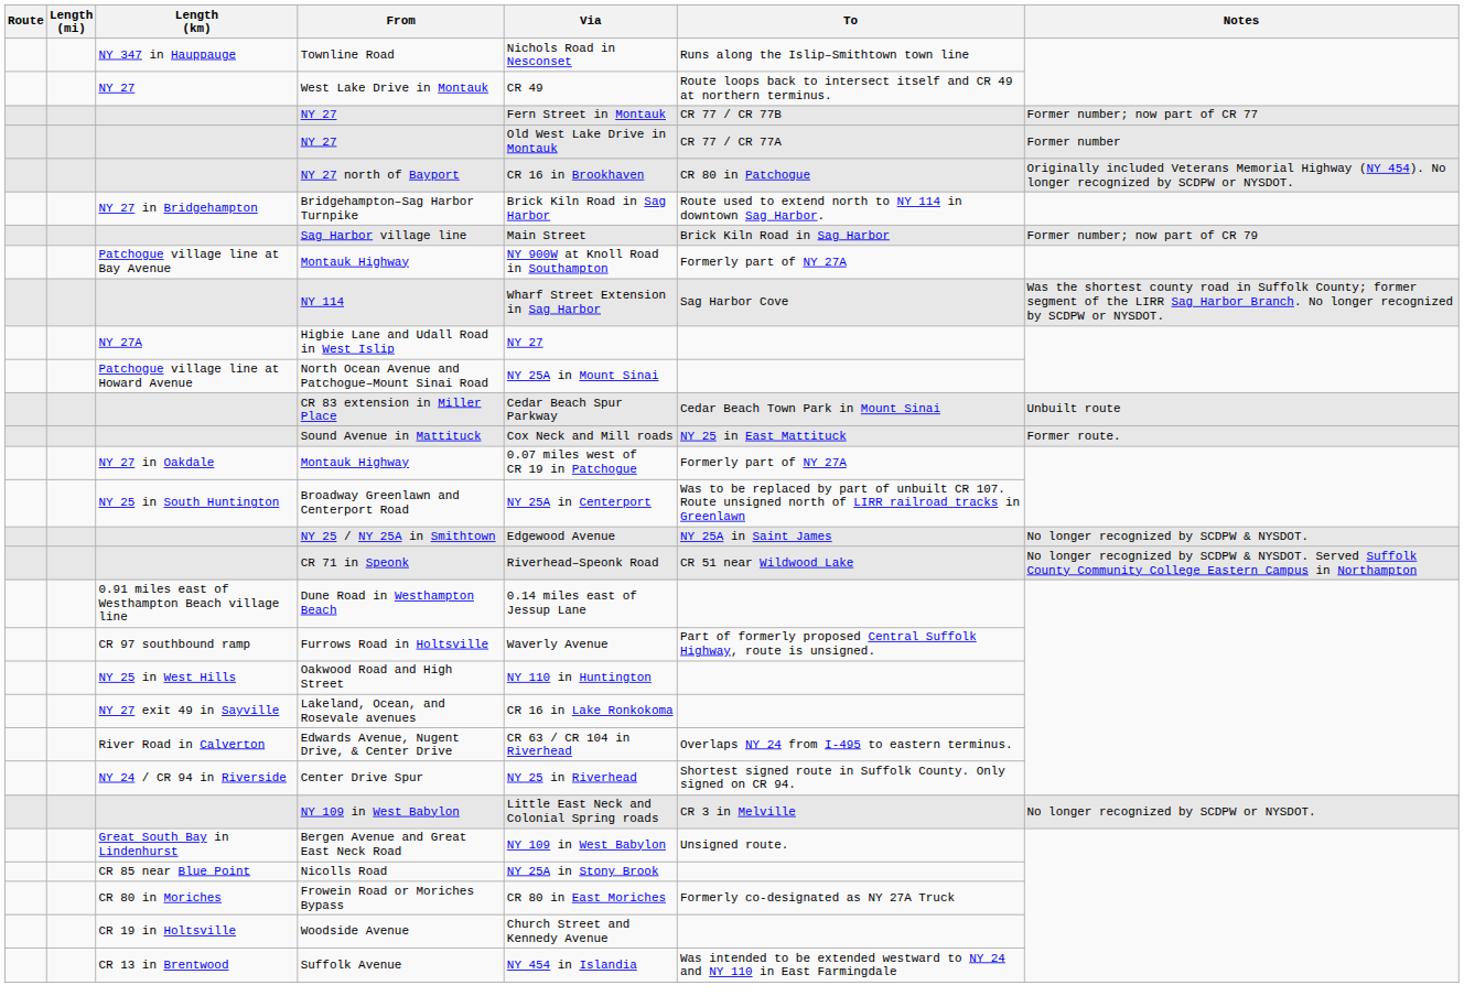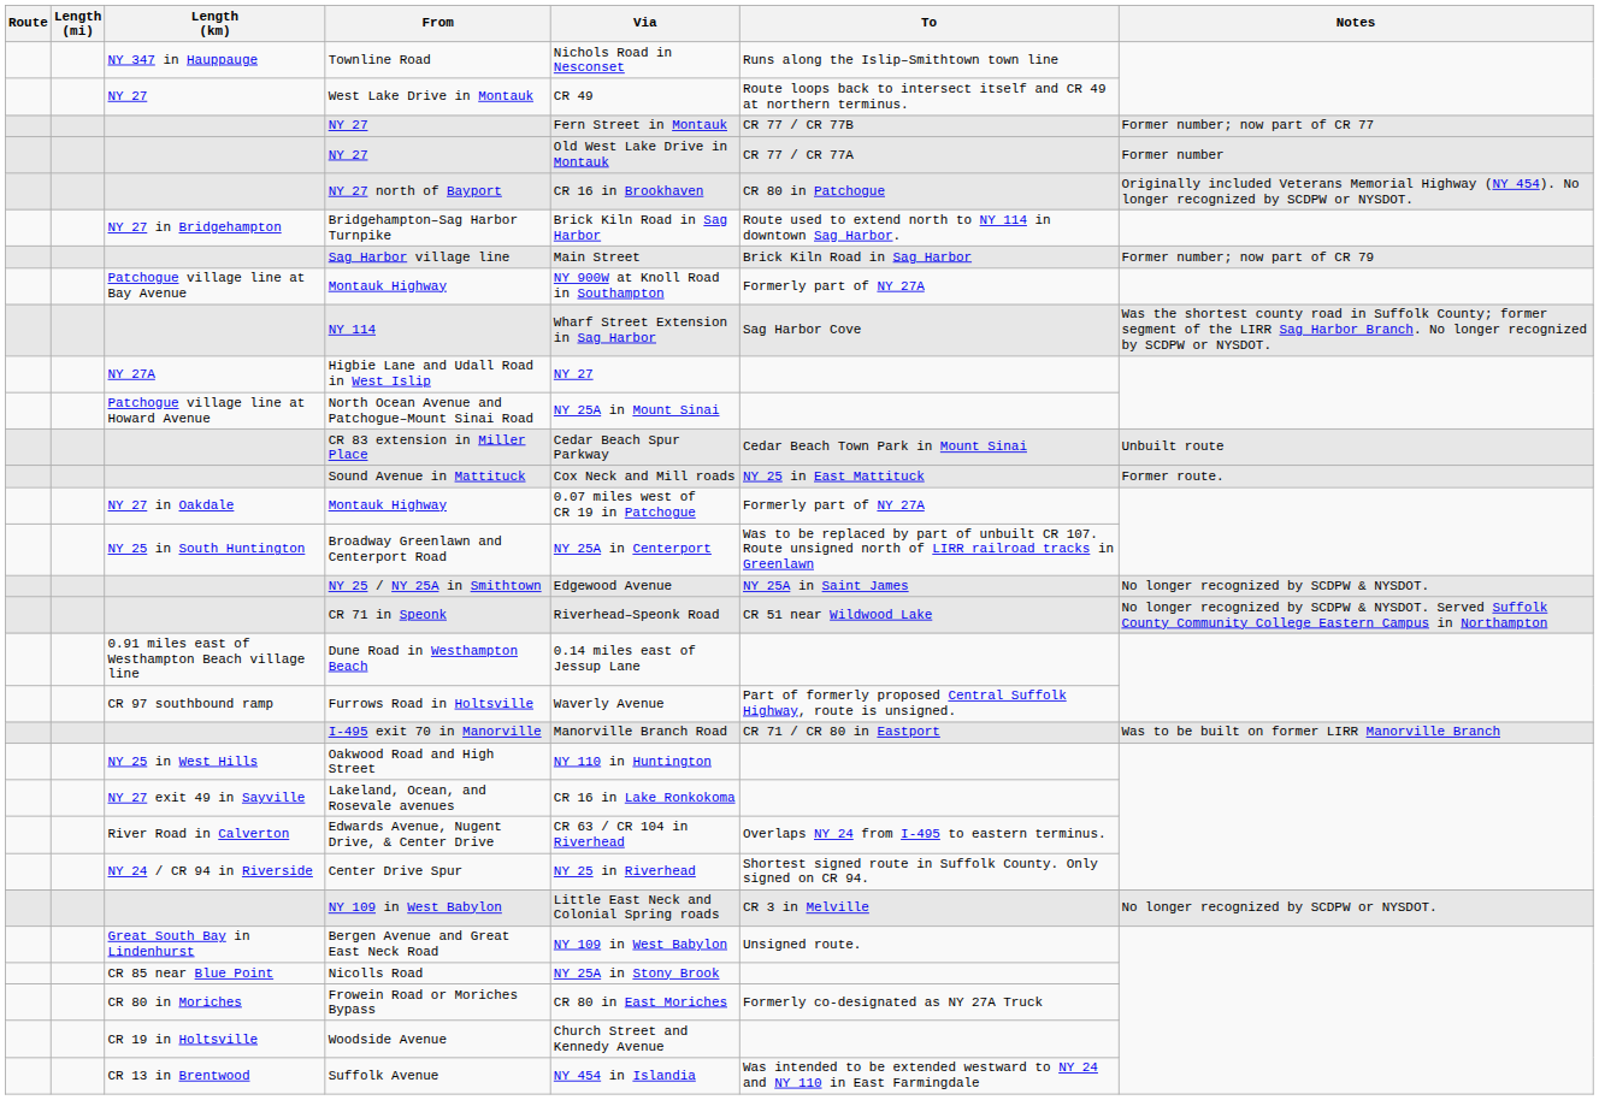 <table class="wikitable sortable">
 <tr>
 <th>Route</th>
 <th>Length<br>(mi)</th>
 <th>Length<br>(km)</th>
 <th class="unsortable">From</th>
 <th class="unsortable">Via</th>
 <th class="unsortable">To</th>
 <th class="unsortable">Notes</th>
 </tr>
 <tr>
 <td></td>
 <td></td>
 <td><a href='#'>NY&nbsp;347</a> in <a href='#'>Hauppauge</a></td>
 <td>Townline Road</td>
 <td>Nichols Road in <a href='#'>Nesconset</a></td>
 <td>Runs along the Islip–Smithtown town line</td>
 </tr>
 <tr>
 <td></td>
 <td></td>
 <td><a href='#'>NY&nbsp;27</a></td>
 <td>West Lake Drive in <a href='#'>Montauk</a></td>
 <td>CR 49</td>
 <td>Route loops back to intersect itself and CR 49 at northern terminus.</td>
 </tr>
 <tr style="background-color:#e7e7e7">
 <td></td>
 <td></td>
 <td></td>
 <td><a href='#'>NY&nbsp;27</a></td>
 <td>Fern Street in <a href='#'>Montauk</a></td>
 <td>CR 77 / CR 77B</td>
 <td>Former number; now part of CR 77</td>
 </tr>
 <tr style="background-color:#e7e7e7">
 <td></td>
 <td></td>
 <td></td>
 <td><a href='#'>NY&nbsp;27</a></td>
 <td>Old West Lake Drive in <a href='#'>Montauk</a></td>
 <td>CR 77 / CR 77A</td>
 <td>Former number</td>
 </tr>
 <tr style="background-color:#e7e7e7">
 <td></td>
 <td></td>
 <td></td>
 <td><a href='#'>NY&nbsp;27</a> north of <a href='#'>Bayport</a></td>
 <td>CR 16 in <a href='#'>Brookhaven</a></td>
 <td>CR 80 in <a href='#'>Patchogue</a></td>
 <td>Originally included Veterans Memorial Highway (<a href='#'>NY&nbsp;454</a>). No longer recognized by SCDPW or NYSDOT.</td>
 </tr>
 <tr>
 <td></td>
 <td></td>
 <td><a href='#'>NY&nbsp;27</a> in <a href='#'>Bridgehampton</a></td>
 <td>Bridgehampton–Sag Harbor Turnpike</td>
 <td>Brick Kiln Road in <a href='#'>Sag Harbor</a></td>
 <td>Route used to extend north to <a href='#'>NY&nbsp;114</a> in downtown <a href='#'>Sag Harbor</a>.</td>
 </tr>
 <tr style="background-color:#e7e7e7">
 <td></td>
 <td></td>
 <td></td>
 <td><a href='#'>Sag Harbor</a> village line</td>
 <td>Main Street</td>
 <td>Brick Kiln Road in <a href='#'>Sag Harbor</a></td>
 <td>Former number; now part of CR 79</td>
 </tr>
 <tr>
 <td></td>
 <td></td>
 <td><a href='#'>Patchogue</a> village line at Bay Avenue</td>
 <td><a href='#'>Montauk Highway</a></td>
 <td><a href='#'>NY&nbsp;900W</a> at Knoll Road in <a href='#'>Southampton</a></td>
 <td>Formerly part of <a href='#'>NY&nbsp;27A</a></td>
 </tr>
 <tr style="background-color:#e7e7e7">
 <td></td>
 <td></td>
 <td></td>
 <td><a href='#'>NY&nbsp;114</a></td>
 <td>Wharf Street Extension in <a href='#'>Sag Harbor</a></td>
 <td>Sag Harbor Cove</td>
 <td>Was the shortest county road in Suffolk County; former segment of the LIRR <a href='#'>Sag Harbor Branch</a>. No longer recognized by SCDPW or NYSDOT.</td>
 </tr>
 <tr>
 <td></td>
 <td></td>
 <td><a href='#'>NY&nbsp;27A</a></td>
 <td>Higbie Lane and Udall Road in <a href='#'>West Islip</a></td>
 <td><a href='#'>NY&nbsp;27</a></td>
 <td></td>
 </tr>
 <tr>
 <td></td>
 <td></td>
 <td><a href='#'>Patchogue</a> village line at Howard Avenue</td>
 <td>North Ocean Avenue and Patchogue–Mount Sinai Road</td>
 <td><a href='#'>NY&nbsp;25A</a> in <a href='#'>Mount Sinai</a></td>
 <td></td>
 </tr>
 <tr style="background-color:#e7e7e7">
 <td></td>
 <td></td>
 <td></td>
 <td>CR 83 extension in <a href='#'>Miller Place</a></td>
 <td>Cedar Beach Spur Parkway</td>
 <td>Cedar Beach Town Park in <a href='#'>Mount Sinai</a></td>
 <td>Unbuilt route</td>
 </tr>
 <tr style="background-color:#e7e7e7">
 <td></td>
 <td></td>
 <td></td>
 <td>Sound Avenue in <a href='#'>Mattituck</a></td>
 <td>Cox Neck and Mill roads</td>
 <td><a href='#'>NY&nbsp;25</a> in <a href='#'>East Mattituck</a></td>
 <td>Former route.</td>
 </tr>
 <tr>
 <td></td>
 <td></td>
 <td><a href='#'>NY&nbsp;27</a> in <a href='#'>Oakdale</a></td>
 <td><a href='#'>Montauk Highway</a></td>
 <td>0.07 miles west of CR 19 in <a href='#'>Patchogue</a></td>
 <td>Formerly part of <a href='#'>NY&nbsp;27A</a></td>
 </tr>
 <tr>
 <td></td>
 <td></td>
 <td><a href='#'>NY&nbsp;25</a> in <a href='#'>South Huntington</a></td>
 <td>Broadway Greenlawn and Centerport Road</td>
 <td><a href='#'>NY&nbsp;25A</a> in <a href='#'>Centerport</a></td>
 <td>Was to be replaced by part of unbuilt CR 107. Route unsigned north of <a href='#'>LIRR railroad tracks</a> in <a href='#'>Greenlawn</a></td>
 </tr>
 <tr style="background-color:#e7e7e7">
 <td></td>
 <td></td>
 <td></td>
 <td><a href='#'>NY&nbsp;25</a> / <a href='#'>NY&nbsp;25A</a> in <a href='#'>Smithtown</a></td>
 <td>Edgewood Avenue</td>
 <td><a href='#'>NY&nbsp;25A</a> in <a href='#'>Saint James</a></td>
 <td>No longer recognized by SCDPW & NYSDOT.</td>
 </tr>
 <tr style="background-color:#e7e7e7">
 <td></td>
 <td></td>
 <td></td>
 <td>CR 71 in <a href='#'>Speonk</a></td>
 <td>Riverhead–Speonk Road</td>
 <td>CR 51 near <a href='#'>Wildwood Lake</a></td>
 <td>No longer recognized by SCDPW & NYSDOT. Served <a href='#'>Suffolk County Community College Eastern Campus</a> in <a href='#'>Northampton</a></td>
 </tr>
 <tr>
 <td></td>
 <td></td>
 <td>0.91 miles east of Westhampton Beach village line</td>
 <td>Dune Road in <a href='#'>Westhampton Beach</a></td>
 <td>0.14 miles east of Jessup Lane</td>
 <td></td>
 </tr>
 <tr>
 <td></td>
 <td></td>
 <td>CR 97 southbound ramp</td>
 <td>Furrows Road in <a href='#'>Holtsville</a></td>
 <td>Waverly Avenue</td>
 <td>Part of formerly proposed <a href='#'>Central Suffolk Highway</a>, route is unsigned.</td>
 </tr>
+<tr style="background-color:#e7e7e7">
+<td></td>
+<td></td>
+<td></td>
+<td><a href='#'>I-495</a> exit 70 in <a href='#'>Manorville</a></td>
+<td>Manorville Branch Road</td>
+<td>CR 71 / CR 80 in <a href='#'>Eastport</a></td>
+<td>Was to be built on former LIRR <a href='#'>Manorville Branch</a></td>
+</tr>
 <tr>
 <td></td>
 <td></td>
 <td><a href='#'>NY&nbsp;25</a> in <a href='#'>West Hills</a></td>
 <td>Oakwood Road and High Street</td>
 <td><a href='#'>NY&nbsp;110</a> in <a href='#'>Huntington</a></td>
 <td></td>
 </tr>
 <tr>
 <td></td>
 <td></td>
 <td><a href='#'>NY&nbsp;27</a> exit 49 in <a href='#'>Sayville</a></td>
 <td>Lakeland, Ocean, and Rosevale avenues</td>
 <td>CR 16 in <a href='#'>Lake Ronkokoma</a></td>
 <td></td>
 </tr>
 <tr>
 <td></td>
 <td></td>
 <td>River Road in <a href='#'>Calverton</a></td>
 <td>Edwards Avenue, Nugent Drive, & Center Drive</td>
 <td>CR 63 / CR 104 in <a href='#'>Riverhead</a></td>
 <td>Overlaps <a href='#'>NY&nbsp;24</a> from <a href='#'>I-495</a> to eastern terminus.</td>
 </tr>
 <tr>
 <td></td>
 <td></td>
 <td><a href='#'>NY&nbsp;24</a> / CR 94 in <a href='#'>Riverside</a></td>
 <td>Center Drive Spur</td>
 <td><a href='#'>NY&nbsp;25</a> in <a href='#'>Riverhead</a></td>
 <td>Shortest signed route in Suffolk County. Only signed on CR 94.</td>
 </tr>
 <tr style="background-color:#e7e7e7">
 <td></td>
 <td></td>
 <td></td>
 <td><a href='#'>NY&nbsp;109</a> in <a href='#'>West Babylon</a></td>
 <td>Little East Neck and Colonial Spring roads</td>
 <td>CR 3 in <a href='#'>Melville</a></td>
 <td>No longer recognized by SCDPW or NYSDOT.</td>
 </tr>
 <tr>
 <td></td>
 <td></td>
 <td><a href='#'>Great South Bay</a> in <a href='#'>Lindenhurst</a></td>
 <td>Bergen Avenue and Great East Neck Road</td>
 <td><a href='#'>NY&nbsp;109</a> in <a href='#'>West Babylon</a></td>
 <td>Unsigned route.</td>
 </tr>
 <tr>
 <td></td>
 <td></td>
 <td>CR 85 near <a href='#'>Blue Point</a></td>
 <td>Nicolls Road</td>
 <td><a href='#'>NY&nbsp;25A</a> in <a href='#'>Stony Brook</a></td>
 <td></td>
 </tr>
 <tr>
 <td></td>
 <td></td>
 <td>CR 80 in <a href='#'>Moriches</a></td>
 <td>Frowein Road or Moriches Bypass</td>
 <td>CR 80 in <a href='#'>East Moriches</a></td>
 <td>Formerly co-designated as NY 27A Truck</td>
 </tr>
 <tr>
 <td></td>
 <td></td>
 <td>CR 19 in <a href='#'>Holtsville</a></td>
 <td>Woodside Avenue</td>
 <td>Church Street and Kennedy Avenue</td>
 <td></td>
 </tr>
 <tr>
 <td></td>
 <td></td>
 <td>CR 13 in <a href='#'>Brentwood</a></td>
 <td>Suffolk Avenue</td>
 <td><a href='#'>NY&nbsp;454</a> in <a href='#'>Islandia</a></td>
 <td>Was intended to be extended westward to <a href='#'>NY&nbsp;24</a> and <a href='#'>NY&nbsp;110</a> in East Farmingdale</td>
 </tr>
 </table>
